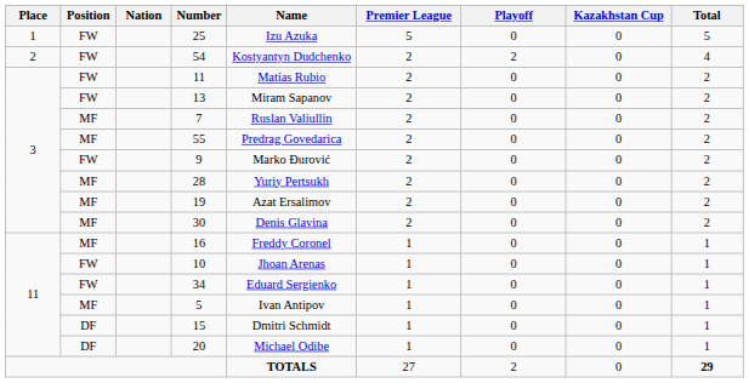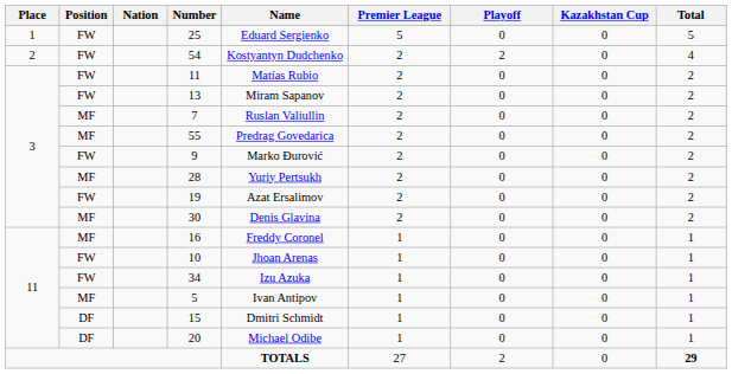 <table class="wikitable" style="font-size: 95%; text-align: center;">
 <tr>
 <th width=60>Place</th>
 <th width=60>Position</th>
 <th width=60>Nation</th>
 <th width=60>Number</th>
 <th width=150>Name</th>
 <th width=120><a href='#'>Premier League</a></th>
 <th width=120><a href='#'>Playoff</a></th>
 <th width=120><a href='#'>Kazakhstan Cup</a></th>
 <th width=80><strong>Total</strong></th>
 </tr>
 <tr>
 <td>1</td>
 <td>FW</td>
 <td></td>
 <td>25</td>
-<td><a href='#'>Izu Azuka</a></td>
+<td><a href='#'>Eduard Sergienko</a></td>
 <td>5</td>
 <td>0</td>
 <td>0</td>
 <td>5</td>
 </tr>
 <tr>
 <td>2</td>
 <td>FW</td>
 <td></td>
 <td>54</td>
 <td><a href='#'>Kostyantyn Dudchenko</a></td>
 <td>2</td>
 <td>2</td>
 <td>0</td>
 <td>4</td>
 </tr>
 <tr>
 <td rowspan="8">3</td>
 <td>FW</td>
 <td></td>
 <td>11</td>
 <td><a href='#'>Matías Rubio</a></td>
 <td>2</td>
 <td>0</td>
 <td>0</td>
 <td>2</td>
 </tr>
 <tr>
 <td>FW</td>
 <td></td>
 <td>13</td>
 <td>Miram Sapanov</td>
 <td>2</td>
 <td>0</td>
 <td>0</td>
 <td>2</td>
 </tr>
 <tr>
 <td>MF</td>
 <td></td>
 <td>7</td>
 <td><a href='#'>Ruslan Valiullin</a></td>
 <td>2</td>
 <td>0</td>
 <td>0</td>
 <td>2</td>
 </tr>
 <tr>
 <td>MF</td>
 <td></td>
 <td>55</td>
 <td><a href='#'>Predrag Govedarica</a></td>
 <td>2</td>
 <td>0</td>
 <td>0</td>
 <td>2</td>
 </tr>
 <tr>
 <td>FW</td>
 <td></td>
 <td>9</td>
 <td>Marko Đurović</td>
 <td>2</td>
 <td>0</td>
 <td>0</td>
 <td>2</td>
 </tr>
 <tr>
 <td>MF</td>
 <td></td>
 <td>28</td>
 <td><a href='#'>Yuriy Pertsukh</a></td>
 <td>2</td>
 <td>0</td>
 <td>0</td>
 <td>2</td>
 </tr>
 <tr>
-<td>MF</td>
+<td>FW</td>
 <td></td>
 <td>19</td>
 <td>Azat Ersalimov</td>
 <td>2</td>
 <td>0</td>
 <td>0</td>
 <td>2</td>
 </tr>
 <tr>
 <td>MF</td>
 <td></td>
 <td>30</td>
 <td><a href='#'>Denis Glavina</a></td>
 <td>2</td>
 <td>0</td>
 <td>0</td>
 <td>2</td>
 </tr>
 <tr>
 <td rowspan="6">11</td>
 <td>MF</td>
 <td></td>
 <td>16</td>
 <td><a href='#'>Freddy Coronel</a></td>
 <td>1</td>
 <td>0</td>
 <td>0</td>
 <td>1</td>
 </tr>
 <tr>
 <td>FW</td>
 <td></td>
 <td>10</td>
 <td><a href='#'>Jhoan Arenas</a></td>
 <td>1</td>
 <td>0</td>
 <td>0</td>
 <td>1</td>
 </tr>
 <tr>
 <td>FW</td>
 <td></td>
 <td>34</td>
-<td><a href='#'>Eduard Sergienko</a></td>
+<td><a href='#'>Izu Azuka</a></td>
 <td>1</td>
 <td>0</td>
 <td>0</td>
 <td>1</td>
 </tr>
 <tr>
 <td>MF</td>
 <td></td>
 <td>5</td>
 <td>Ivan Antipov</td>
 <td>1</td>
 <td>0</td>
 <td>0</td>
 <td>1</td>
 </tr>
 <tr>
 <td>DF</td>
 <td></td>
 <td>15</td>
 <td>Dmitri Schmidt</td>
 <td>1</td>
 <td>0</td>
 <td>0</td>
 <td>1</td>
 </tr>
 <tr>
 <td>DF</td>
 <td></td>
 <td>20</td>
 <td><a href='#'>Michael Odibe</a></td>
 <td>1</td>
 <td>0</td>
 <td>0</td>
 <td>1</td>
 </tr>
 <tr>
 <td colspan="4"></td>
 <td><strong>TOTALS</strong></td>
 <td>27</td>
 <td>2</td>
 <td>0</td>
 <td><strong>29</strong></td>
 </tr>
 </table>
